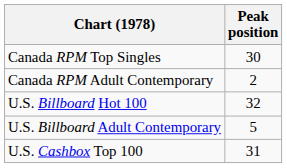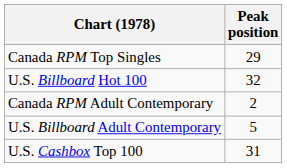 <table class="wikitable sortable">
 <tr>
 <th align="left">Chart (1978)</th>
 <th align="left">Peak<br>position</th>
 </tr>
 <tr>
 <td>Canada <em>RPM</em> Top Singles</td>
-<td style="text-align:center;">30</td>
+<td style="text-align:center;">29</td>
+</tr>
+<tr>
+<td>U.S. <em><a href='#'>Billboard</a></em> <a href='#'>Hot 100</a></td>
+<td style="text-align:center;">32</td>
 </tr>
 <tr>
 <td>Canada <em>RPM</em> Adult Contemporary</td>
 <td style="text-align:center;">2</td>
-</tr>
-<tr>
-<td>U.S. <em><a href='#'>Billboard</a></em> <a href='#'>Hot 100</a></td>
-<td style="text-align:center;">32</td>
 </tr>
 <tr>
 <td>U.S. <em>Billboard</em> <a href='#'>Adult Contemporary</a></td>
 <td style="text-align:center;">5</td>
 </tr>
 <tr>
 <td>U.S. <em><a href='#'>Cashbox</a></em> Top 100</td>
 <td style="text-align:center;">31</td>
 </tr>
 </table>
